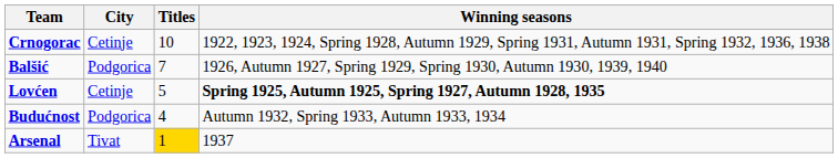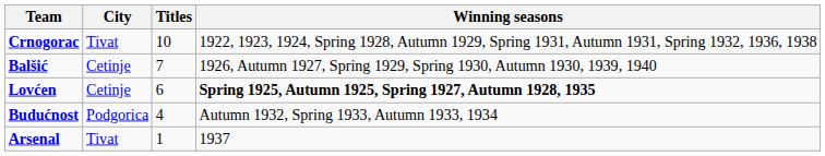 <table class="wikitable">
 <tr>
 <th>Team</th>
 <th>City</th>
 <th>Titles</th>
 <th>Winning seasons</th>
 </tr>
 <tr>
 <td><strong><a href='#'>Crnogorac</a></strong></td>
-<td><a href='#'>Cetinje</a></td>
+<td><a href='#'>Tivat</a></td>
 <td>10</td>
 <td>1922, 1923, 1924, Spring 1928, Autumn 1929, Spring 1931, Autumn 1931, Spring 1932, 1936, 1938</td>
 </tr>
 <tr>
 <td><strong><a href='#'>Balšić</a></strong></td>
-<td><a href='#'>Podgorica</a></td>
+<td><a href='#'>Cetinje</a></td>
 <td>7</td>
 <td>1926, Autumn 1927, Spring 1929, Spring 1930, Autumn 1930, 1939, 1940</td>
 </tr>
 <tr>
 <td><strong><a href='#'>Lovćen</a></strong></td>
 <td><a href='#'>Cetinje</a></td>
-<td>5</td>
+<td>6</td>
 <td><strong>Spring 1925, Autumn 1925, Spring 1927, Autumn 1928, 1935</strong></td>
 </tr>
 <tr>
 <td><strong><a href='#'>Budućnost</a></strong></td>
 <td><a href='#'>Podgorica</a></td>
 <td>4</td>
 <td>Autumn 1932, Spring 1933, Autumn 1933, 1934</td>
 </tr>
 <tr>
 <td><strong><a href='#'>Arsenal</a></strong></td>
 <td><a href='#'>Tivat</a></td>
-<td style="background: gold;">1</td>
+<td>1</td>
 <td>1937</td>
 </tr>
 </table>
